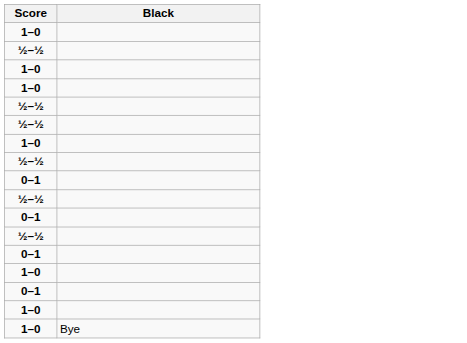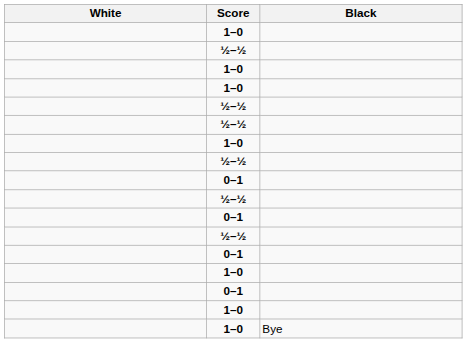 <table class="wikitable" style="text-align: center;">
 <tr>
+<th align="right" width="270">White</th>
 <th width="65">Score</th>
 <th align="left" width="270">Black</th>
 </tr>
 <tr>
+<td align=left><strong></strong></td>
 <td align=center><strong>1–0</strong></td>
 <td align=left></td>
 </tr>
 <tr>
+<td align=left></td>
 <td align=center><strong>½–½</strong></td>
 <td align=left></td>
 </tr>
 <tr>
+<td align=left><strong></strong></td>
 <td align=center><strong>1–0</strong></td>
 <td align=left></td>
 </tr>
 <tr>
+<td align=left><strong></strong></td>
 <td align=center><strong>1–0</strong></td>
 <td align=left></td>
 </tr>
 <tr>
+<td align=left></td>
 <td align=center><strong>½–½</strong></td>
 <td align=left></td>
 </tr>
 <tr>
+<td align=left></td>
 <td align=center><strong>½–½</strong></td>
 <td align=left></td>
 </tr>
 <tr>
+<td align=left><strong></strong></td>
 <td align=center><strong>1–0</strong></td>
 <td align=left></td>
 </tr>
 <tr>
+<td align=left></td>
 <td align=center><strong>½–½</strong></td>
 <td align=left></td>
 </tr>
 <tr>
+<td align=left></td>
 <td align=center><strong>0–1</strong></td>
 <td align=left><strong></strong></td>
 </tr>
 <tr>
+<td align=left></td>
 <td align=center><strong>½–½</strong></td>
 <td align=left></td>
 </tr>
 <tr>
+<td align=left></td>
 <td align=center><strong>0–1</strong></td>
 <td align=left><strong></strong></td>
 </tr>
 <tr>
+<td align=left></td>
 <td align=center><strong>½–½</strong></td>
 <td align=left></td>
 </tr>
 <tr>
+<td align=left></td>
 <td align=center><strong>0–1</strong></td>
 <td align=left><strong></strong></td>
 </tr>
 <tr>
+<td align=left><strong></strong></td>
 <td align=center><strong>1–0</strong></td>
 <td align=left></td>
 </tr>
 <tr>
+<td align=left></td>
 <td align=center><strong>0–1</strong></td>
 <td align=left><strong></strong></td>
 </tr>
 <tr>
+<td align=left><strong></strong></td>
 <td align=center><strong>1–0</strong></td>
 <td align=left></td>
 </tr>
 <tr>
+<td align=left><strong></strong></td>
 <td align=center><strong>1–0</strong></td>
 <td align=left>Bye</td>
 </tr>
 </table>
